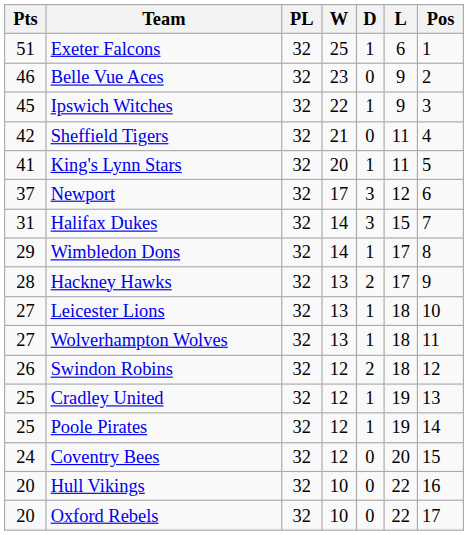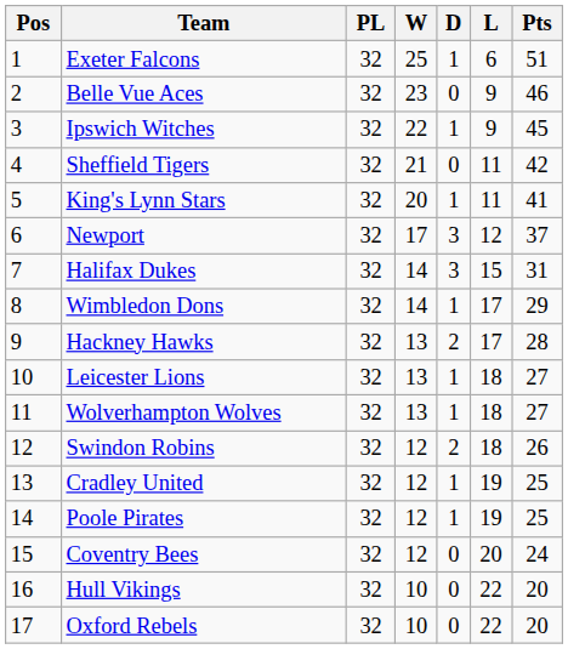 <table class=wikitable width="400">
 <tr>
-<th>Pts</th>
+<th>Pos</th>
 <th>Team</th>
 <th>PL</th>
 <th>W</th>
 <th>D</th>
 <th>L</th>
-<th>Pos</th>
+<th>Pts</th>
 </tr>
 <tr>
-<td align="center">51</td>
+<td>1</td>
 <td><a href='#'>Exeter Falcons</a></td>
 <td align="center">32</td>
 <td align="center">25</td>
 <td align="center">1</td>
 <td align="center">6</td>
-<td>1</td>
+<td align="center">51</td>
 </tr>
 <tr>
-<td align="center">46</td>
+<td>2</td>
 <td><a href='#'>Belle Vue Aces</a></td>
 <td align="center">32</td>
 <td align="center">23</td>
 <td align="center">0</td>
 <td align="center">9</td>
-<td>2</td>
+<td align="center">46</td>
 </tr>
 <tr>
-<td align="center">45</td>
+<td>3</td>
 <td><a href='#'>Ipswich Witches</a></td>
 <td align="center">32</td>
 <td align="center">22</td>
 <td align="center">1</td>
 <td align="center">9</td>
-<td>3</td>
+<td align="center">45</td>
 </tr>
 <tr>
-<td align="center">42</td>
+<td>4</td>
 <td><a href='#'>Sheffield Tigers</a></td>
 <td align="center">32</td>
 <td align="center">21</td>
 <td align="center">0</td>
 <td align="center">11</td>
-<td>4</td>
+<td align="center">42</td>
 </tr>
 <tr>
-<td align="center">41</td>
+<td>5</td>
 <td><a href='#'>King's Lynn Stars</a></td>
 <td align="center">32</td>
 <td align="center">20</td>
 <td align="center">1</td>
 <td align="center">11</td>
-<td>5</td>
+<td align="center">41</td>
 </tr>
 <tr>
-<td align="center">37</td>
+<td>6</td>
 <td><a href='#'>Newport</a></td>
 <td align="center">32</td>
 <td align="center">17</td>
 <td align="center">3</td>
 <td align="center">12</td>
-<td>6</td>
+<td align="center">37</td>
 </tr>
 <tr>
-<td align="center">31</td>
+<td>7</td>
 <td><a href='#'>Halifax Dukes</a></td>
 <td align="center">32</td>
 <td align="center">14</td>
 <td align="center">3</td>
 <td align="center">15</td>
-<td>7</td>
+<td align="center">31</td>
 </tr>
 <tr>
-<td align="center">29</td>
+<td>8</td>
 <td><a href='#'>Wimbledon Dons</a></td>
 <td align="center">32</td>
 <td align="center">14</td>
 <td align="center">1</td>
 <td align="center">17</td>
-<td>8</td>
+<td align="center">29</td>
 </tr>
 <tr>
-<td align="center">28</td>
+<td>9</td>
 <td><a href='#'>Hackney Hawks</a></td>
 <td align="center">32</td>
 <td align="center">13</td>
 <td align="center">2</td>
 <td align="center">17</td>
-<td>9</td>
+<td align="center">28</td>
 </tr>
 <tr>
-<td align="center">27</td>
+<td>10</td>
 <td><a href='#'>Leicester Lions</a></td>
 <td align="center">32</td>
 <td align="center">13</td>
 <td align="center">1</td>
 <td align="center">18</td>
-<td>10</td>
+<td align="center">27</td>
 </tr>
 <tr>
-<td align="center">27</td>
+<td>11</td>
 <td><a href='#'>Wolverhampton Wolves</a></td>
 <td align="center">32</td>
 <td align="center">13</td>
 <td align="center">1</td>
 <td align="center">18</td>
-<td>11</td>
+<td align="center">27</td>
 </tr>
 <tr>
-<td align="center">26</td>
+<td>12</td>
 <td><a href='#'>Swindon Robins</a></td>
 <td align="center">32</td>
 <td align="center">12</td>
 <td align="center">2</td>
 <td align="center">18</td>
-<td>12</td>
+<td align="center">26</td>
 </tr>
 <tr>
-<td align="center">25</td>
+<td>13</td>
 <td><a href='#'>Cradley United</a></td>
 <td align="center">32</td>
 <td align="center">12</td>
 <td align="center">1</td>
 <td align="center">19</td>
-<td>13</td>
+<td align="center">25</td>
 </tr>
 <tr>
-<td align="center">25</td>
+<td>14</td>
 <td><a href='#'>Poole Pirates</a></td>
 <td align="center">32</td>
 <td align="center">12</td>
 <td align="center">1</td>
 <td align="center">19</td>
-<td>14</td>
+<td align="center">25</td>
 </tr>
 <tr>
-<td align="center">24</td>
+<td>15</td>
 <td><a href='#'>Coventry Bees</a></td>
 <td align="center">32</td>
 <td align="center">12</td>
 <td align="center">0</td>
 <td align="center">20</td>
-<td>15</td>
+<td align="center">24</td>
 </tr>
 <tr>
-<td align="center">20</td>
+<td>16</td>
 <td><a href='#'>Hull Vikings</a></td>
 <td align="center">32</td>
 <td align="center">10</td>
 <td align="center">0</td>
 <td align="center">22</td>
-<td>16</td>
+<td align="center">20</td>
 </tr>
 <tr>
-<td align="center">20</td>
+<td>17</td>
 <td><a href='#'>Oxford Rebels</a></td>
 <td align="center">32</td>
 <td align="center">10</td>
 <td align="center">0</td>
 <td align="center">22</td>
-<td>17</td>
+<td align="center">20</td>
 </tr>
 </table>
